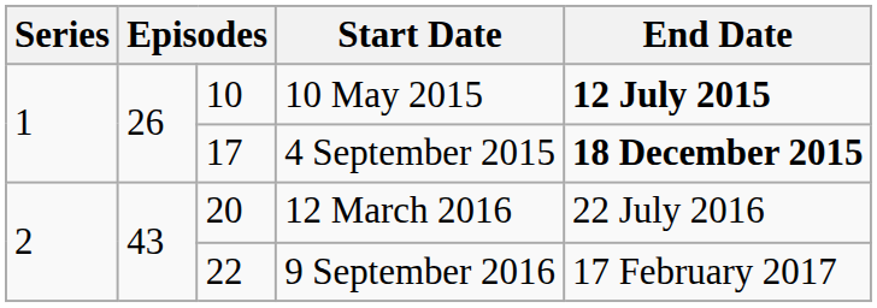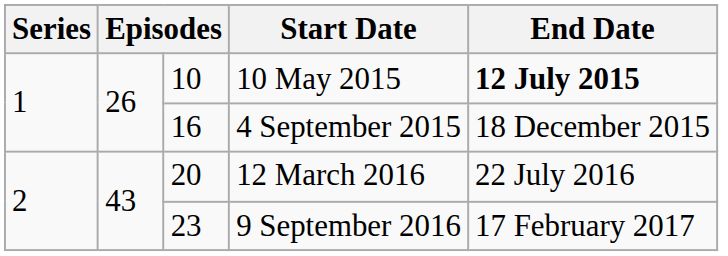 <table class="wikitable">
 <tr>
 <th>Series</th>
 <th colspan=2>Episodes</th>
 <th>Start Date</th>
 <th>End Date</th>
 </tr>
 <tr>
 <td rowspan="2">1</td>
 <td rowspan="2">26</td>
 <td>10</td>
 <td>10 May 2015</td>
 <td><strong>12 July 2015</strong></td>
 </tr>
 <tr>
-<td>17</td>
+<td>16</td>
 <td>4 September 2015</td>
-<td><strong>18 December 2015</strong></td>
+<td>18 December 2015</td>
 </tr>
 <tr>
 <td rowspan="2">2</td>
 <td rowspan=2>43</td>
 <td>20</td>
 <td>12 March 2016</td>
 <td>22 July 2016</td>
 </tr>
 <tr>
-<td>22</td>
+<td>23</td>
 <td>9 September 2016</td>
 <td>17 February 2017</td>
 </tr>
 </table>
